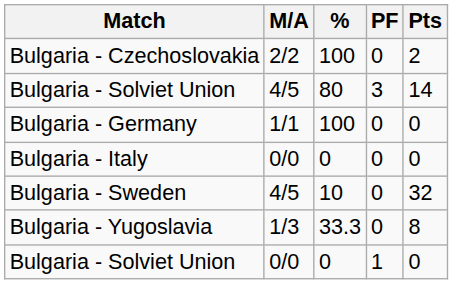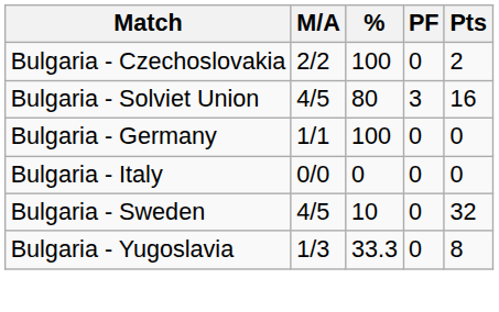 <table class="wikitable">
 <tr>
 <th>Match</th>
 <th>M/A</th>
 <th>%</th>
 <th>PF</th>
 <th>Pts</th>
 </tr>
 <tr>
 <td> Bulgaria -  Czechoslovakia</td>
 <td>2/2</td>
 <td>100</td>
 <td>0</td>
 <td>2</td>
 </tr>
 <tr>
 <td> Bulgaria -  Solviet Union</td>
 <td>4/5</td>
 <td>80</td>
 <td>3</td>
-<td>14</td>
+<td>16</td>
 </tr>
 <tr>
 <td> Bulgaria -  Germany</td>
 <td>1/1</td>
 <td>100</td>
 <td>0</td>
 <td>0</td>
 </tr>
 <tr>
 <td> Bulgaria -  Italy</td>
 <td>0/0</td>
 <td>0</td>
 <td>0</td>
 <td>0</td>
 </tr>
 <tr>
 <td> Bulgaria -  Sweden</td>
 <td>4/5</td>
 <td>10</td>
 <td>0</td>
 <td>32</td>
 </tr>
 <tr>
 <td> Bulgaria -  Yugoslavia</td>
 <td>1/3</td>
 <td>33.3</td>
 <td>0</td>
 <td>8</td>
 </tr>
-<tr>
-<td> Bulgaria -  Solviet Union</td>
-<td>0/0</td>
-<td>0</td>
-<td>1</td>
-<td>0</td>
-</tr>
 </table>
